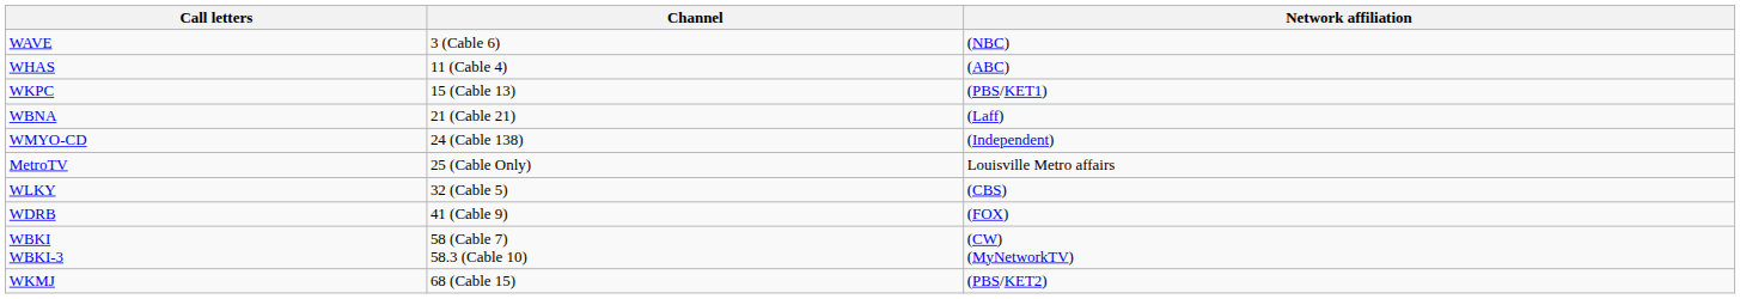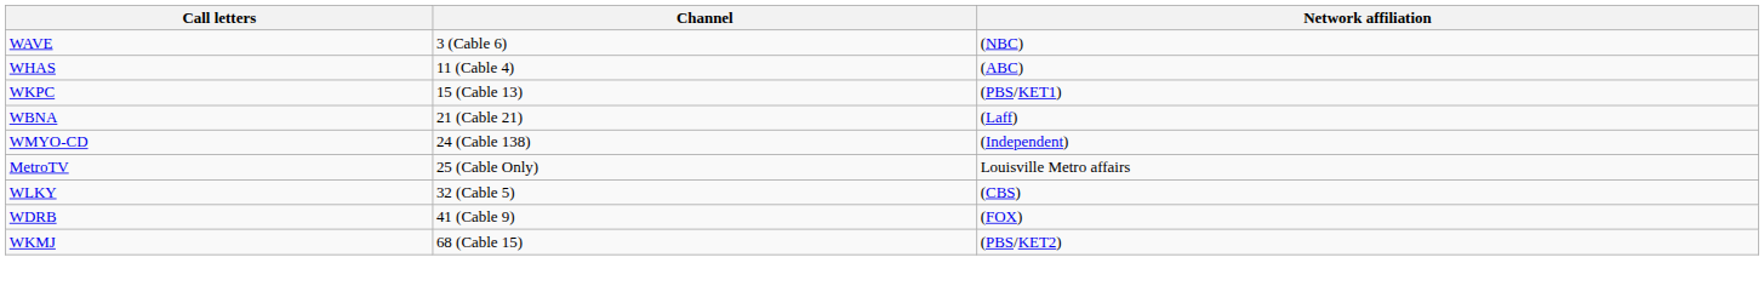 <table class="wikitable" style="width:90%; margin:auto;">
 <tr>
 <th>Call letters</th>
 <th>Channel</th>
 <th>Network affiliation</th>
 </tr>
 <tr>
 <td><a href='#'>WAVE</a></td>
 <td>3 (Cable 6)</td>
 <td>(<a href='#'>NBC</a>)</td>
 </tr>
 <tr>
 <td><a href='#'>WHAS</a></td>
 <td>11 (Cable 4)</td>
 <td>(<a href='#'>ABC</a>)</td>
 </tr>
 <tr>
 <td><a href='#'>WKPC</a></td>
 <td>15 (Cable 13)</td>
 <td>(<a href='#'>PBS</a>/<a href='#'>KET1</a>)</td>
 </tr>
 <tr>
 <td><a href='#'>WBNA</a></td>
 <td>21 (Cable 21)</td>
 <td>(<a href='#'>Laff</a>)</td>
 </tr>
 <tr>
 <td><a href='#'>WMYO-CD</a></td>
 <td>24 (Cable 138)</td>
 <td>(<a href='#'>Independent</a>)</td>
 </tr>
 <tr>
 <td><a href='#'>MetroTV</a></td>
 <td>25 (Cable Only)</td>
 <td>Louisville Metro affairs</td>
 </tr>
 <tr>
 <td><a href='#'>WLKY</a></td>
 <td>32 (Cable 5)</td>
 <td>(<a href='#'>CBS</a>)</td>
 </tr>
 <tr>
 <td><a href='#'>WDRB</a></td>
 <td>41 (Cable 9)</td>
 <td>(<a href='#'>FOX</a>)</td>
 </tr>
 <tr>
-<td><a href='#'>WBKI</a><br><a href='#'>WBKI-3</a></td>
-<td>58 (Cable 7)<br>58.3 (Cable 10)</td>
-<td>(<a href='#'>CW</a>)<br>(<a href='#'>MyNetworkTV</a>)</td>
-</tr>
-<tr>
 <td><a href='#'>WKMJ</a></td>
 <td>68 (Cable 15)</td>
 <td>(<a href='#'>PBS</a>/<a href='#'>KET2</a>)</td>
 </tr>
 </table>
